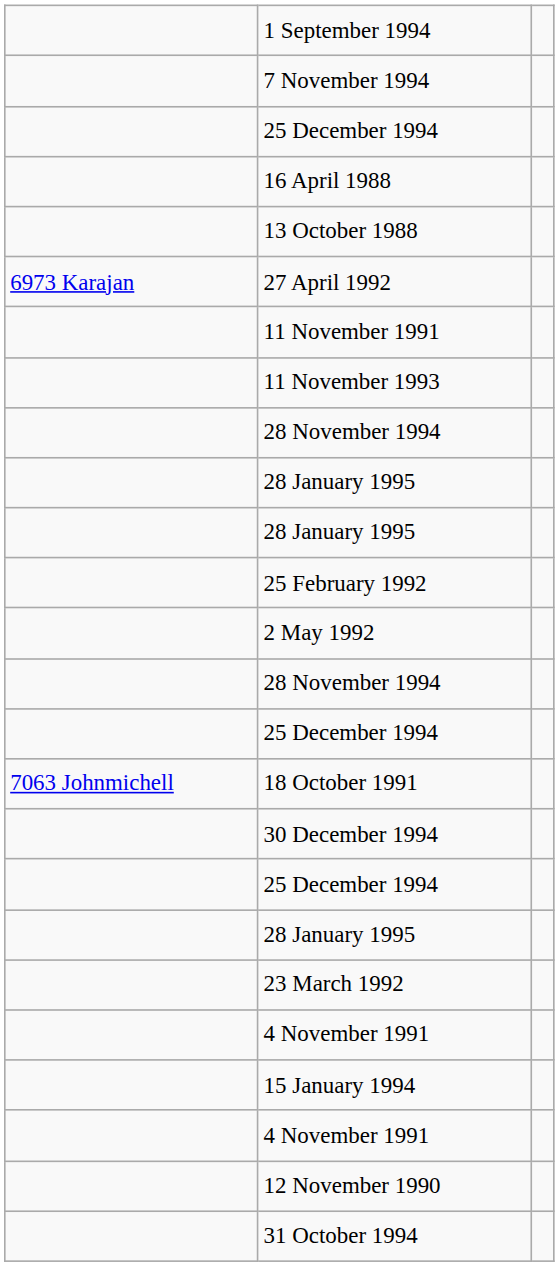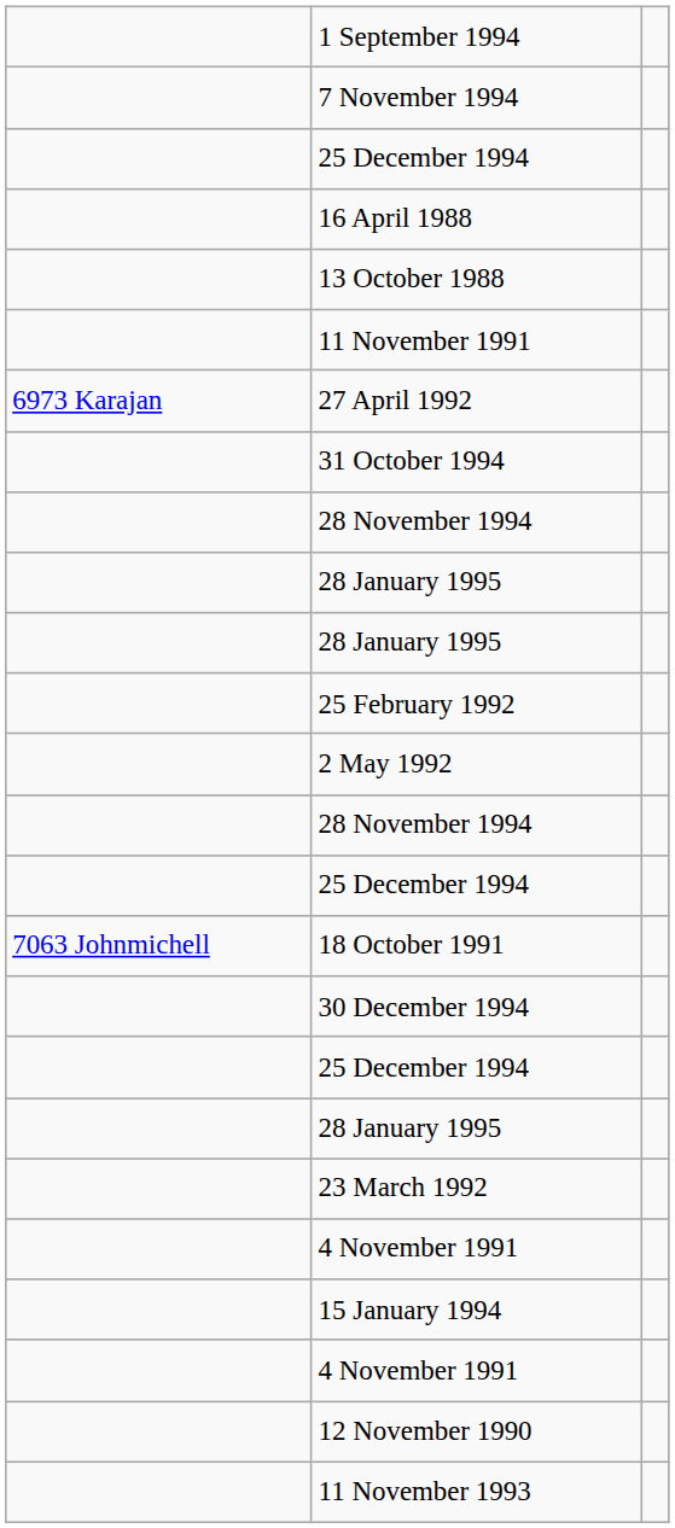 <table class="wikitable" style="font-size: 89%; float: left; width: 24em; margin-right: 1em; line-height: 1.65em">
 <tr>
 <td></td>
 <td>1 September 1994</td>
 <td><small></small> </td>
 </tr>
 <tr>
 <td></td>
 <td>7 November 1994</td>
 <td><small></small> </td>
 </tr>
 <tr>
 <td></td>
 <td>25 December 1994</td>
 <td><small></small> </td>
 </tr>
 <tr>
 <td></td>
 <td>16 April 1988</td>
 <td><small></small> </td>
 </tr>
 <tr>
 <td></td>
 <td>13 October 1988</td>
 <td><small></small> </td>
 </tr>
 <tr>
+<td></td>
+<td>11 November 1991</td>
+<td><small></small> </td>
+</tr>
+<tr>
 <td><a href='#'>6973 Karajan</a></td>
 <td>27 April 1992</td>
 <td><small></small> </td>
 </tr>
 <tr>
 <td></td>
-<td>11 November 1991</td>
-<td><small></small> </td>
-</tr>
-<tr>
-<td></td>
-<td>11 November 1993</td>
+<td>31 October 1994</td>
 <td><small></small> </td>
 </tr>
 <tr>
 <td></td>
 <td>28 November 1994</td>
 <td><small></small> </td>
 </tr>
 <tr>
 <td></td>
 <td>28 January 1995</td>
 <td><small></small> </td>
 </tr>
 <tr>
 <td></td>
 <td>28 January 1995</td>
 <td><small></small> </td>
 </tr>
 <tr>
 <td></td>
 <td>25 February 1992</td>
 <td><small></small> </td>
 </tr>
 <tr>
 <td></td>
 <td>2 May 1992</td>
 <td><small></small> </td>
 </tr>
 <tr>
 <td></td>
 <td>28 November 1994</td>
 <td><small></small> </td>
 </tr>
 <tr>
 <td></td>
 <td>25 December 1994</td>
 <td><small></small> </td>
 </tr>
 <tr>
 <td><a href='#'>7063 Johnmichell</a></td>
 <td>18 October 1991</td>
 <td><small></small> </td>
 </tr>
 <tr>
 <td></td>
 <td>30 December 1994</td>
 <td><small></small> </td>
 </tr>
 <tr>
 <td></td>
 <td>25 December 1994</td>
 <td><small></small> </td>
 </tr>
 <tr>
 <td></td>
 <td>28 January 1995</td>
 <td><small></small> </td>
 </tr>
 <tr>
 <td></td>
 <td>23 March 1992</td>
 <td><small></small> </td>
 </tr>
 <tr>
 <td></td>
 <td>4 November 1991</td>
 <td><small></small> </td>
 </tr>
 <tr>
 <td></td>
 <td>15 January 1994</td>
 <td><small></small> </td>
 </tr>
 <tr>
 <td></td>
 <td>4 November 1991</td>
 <td><small></small> </td>
 </tr>
 <tr>
 <td></td>
 <td>12 November 1990</td>
 <td><small></small> </td>
 </tr>
 <tr>
 <td></td>
-<td>31 October 1994</td>
+<td>11 November 1993</td>
 <td><small></small> </td>
 </tr>
 </table>
